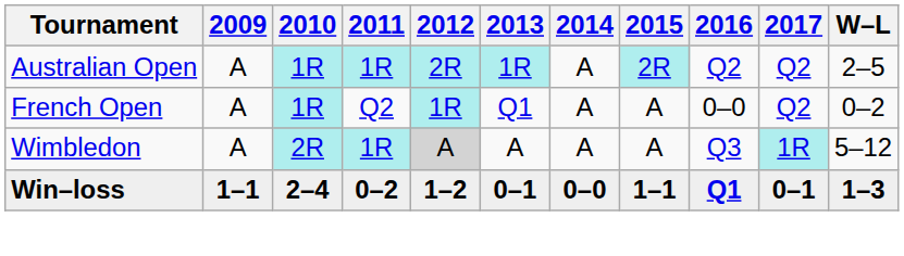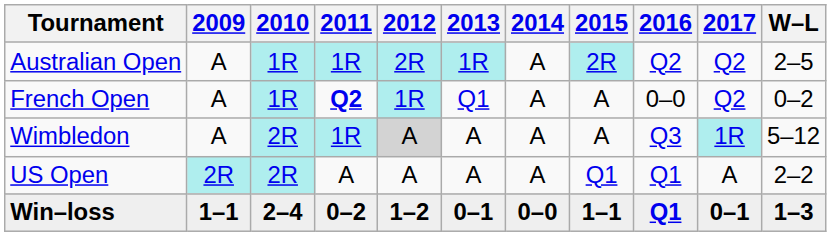 <table class="wikitable" style="text-align:center;">
 <tr>
 <th>Tournament</th>
 <th><a href='#'>2009</a></th>
 <th><a href='#'>2010</a></th>
 <th><a href='#'>2011</a></th>
 <th><a href='#'>2012</a></th>
 <th><a href='#'>2013</a></th>
 <th><a href='#'>2014</a></th>
 <th><a href='#'>2015</a></th>
 <th><a href='#'>2016</a></th>
 <th><a href='#'>2017</a></th>
 <th>W–L</th>
 </tr>
 <tr>
 <td align=left><a href='#'>Australian Open</a></td>
 <td>A</td>
 <td style="background:#afeeee;"><a href='#'>1R</a></td>
 <td style="background:#afeeee;"><a href='#'>1R</a></td>
 <td style="background:#afeeee;"><a href='#'>2R</a></td>
 <td style="background:#afeeee;"><a href='#'>1R</a></td>
 <td>A</td>
 <td style="background:#afeeee;"><a href='#'>2R</a></td>
 <td><a href='#'>Q2</a></td>
 <td><a href='#'>Q2</a></td>
 <td>2–5</td>
 </tr>
 <tr>
 <td align=left><a href='#'>French Open</a></td>
 <td>A</td>
 <td style="background:#afeeee;"><a href='#'>1R</a></td>
-<td><a href='#'>Q2</a></td>
+<td><strong><a href='#'>Q2</a></strong></td>
 <td style="background:#afeeee;"><a href='#'>1R</a></td>
 <td><a href='#'>Q1</a></td>
 <td>A</td>
 <td>A</td>
 <td>0–0</td>
 <td><a href='#'>Q2</a></td>
 <td>0–2</td>
 </tr>
 <tr>
 <td align=left><a href='#'>Wimbledon</a></td>
 <td>A</td>
 <td style="background:#afeeee;"><a href='#'>2R</a></td>
 <td style="background:#afeeee;"><a href='#'>1R</a></td>
 <td style="background: lightgrey;">A</td>
 <td>A</td>
 <td>A</td>
 <td>A</td>
 <td><a href='#'>Q3</a></td>
 <td style="background:#afeeee;"><a href='#'>1R</a></td>
 <td>5–12</td>
 </tr>
+<tr>
+<td align=left><a href='#'>US Open</a></td>
+<td style="background:#afeeee;"><a href='#'>2R</a></td>
+<td style="background:#afeeee;"><a href='#'>2R</a></td>
+<td>A</td>
+<td>A</td>
+<td>A</td>
+<td>A</td>
+<td><a href='#'>Q1</a></td>
+<td><a href='#'>Q1</a></td>
+<td>A</td>
+<td>2–2</td>
+</tr>
 <tr style="background:#efefef; font-weight:bold;">
 <td style="text-align:left">Win–loss</td>
 <td>1–1</td>
 <td>2–4</td>
 <td>0–2</td>
 <td>1–2</td>
 <td>0–1</td>
 <td>0–0</td>
 <td>1–1</td>
 <td><a href='#'>Q1</a></td>
 <td>0–1</td>
 <td>1–3</td>
 </tr>
 </table>
